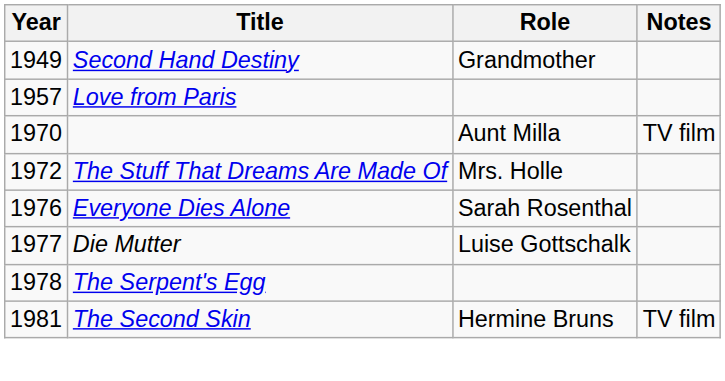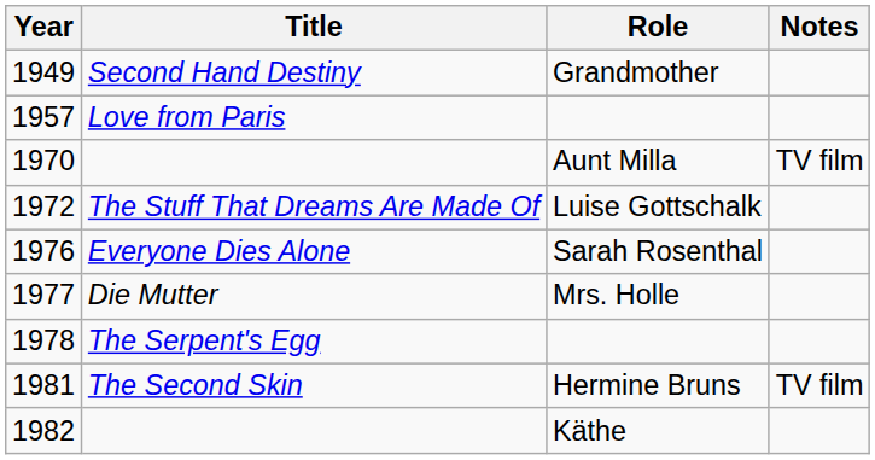 <table class="wikitable">
 <tr>
 <th>Year</th>
 <th>Title</th>
 <th>Role</th>
 <th>Notes</th>
 </tr>
 <tr>
 <td>1949</td>
 <td><em><a href='#'>Second Hand Destiny</a></em></td>
 <td>Grandmother</td>
 <td></td>
 </tr>
 <tr>
 <td>1957</td>
 <td><em><a href='#'>Love from Paris</a></em></td>
 <td></td>
 <td></td>
 </tr>
 <tr>
 <td>1970</td>
 <td><em></em></td>
 <td>Aunt Milla</td>
 <td>TV film</td>
 </tr>
 <tr>
 <td>1972</td>
 <td><em><a href='#'>The Stuff That Dreams Are Made Of</a></em></td>
-<td>Mrs. Holle</td>
+<td>Luise Gottschalk</td>
 <td></td>
 </tr>
 <tr>
 <td>1976</td>
 <td><em><a href='#'>Everyone Dies Alone</a></em></td>
 <td>Sarah Rosenthal</td>
 <td></td>
 </tr>
 <tr>
 <td>1977</td>
 <td><em>Die Mutter</em></td>
-<td>Luise Gottschalk</td>
+<td>Mrs. Holle</td>
 <td></td>
 </tr>
 <tr>
 <td>1978</td>
 <td><em><a href='#'>The Serpent's Egg</a></em></td>
 <td></td>
 <td></td>
 </tr>
 <tr>
 <td>1981</td>
 <td><em><a href='#'>The Second Skin</a></em></td>
 <td>Hermine Bruns</td>
 <td>TV film</td>
 </tr>
+<tr>
+<td>1982</td>
+<td><em></em></td>
+<td>Käthe</td>
+<td></td>
+</tr>
 </table>
